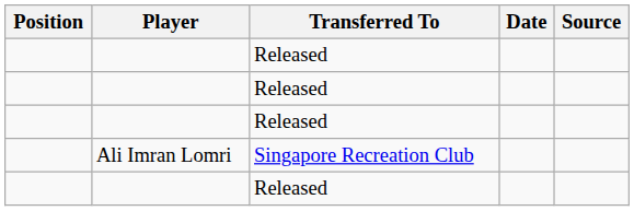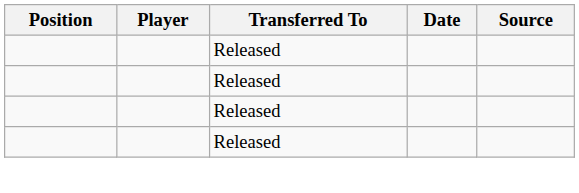 <table class="wikitable sortable" style="width:75%; text-align:center; font-size:95%; text-align:left;">
 <tr>
 <th>Position</th>
 <th>Player</th>
 <th>Transferred To</th>
 <th>Date</th>
 <th>Source</th>
 </tr>
 <tr>
 <td></td>
 <td></td>
 <td>Released</td>
 <td></td>
 <td></td>
 </tr>
 <tr>
 <td></td>
 <td></td>
 <td>Released</td>
 <td></td>
 <td></td>
 </tr>
 <tr>
 <td></td>
 <td></td>
 <td>Released</td>
 <td></td>
 <td></td>
 </tr>
 <tr>
 <td></td>
-<td> Ali Imran Lomri</td>
-<td> <a href='#'>Singapore Recreation Club</a></td>
-<td></td>
-<td></td>
-</tr>
-<tr>
-<td></td>
 <td></td>
 <td>Released</td>
 <td></td>
 <td></td>
 </tr>
 </table>
